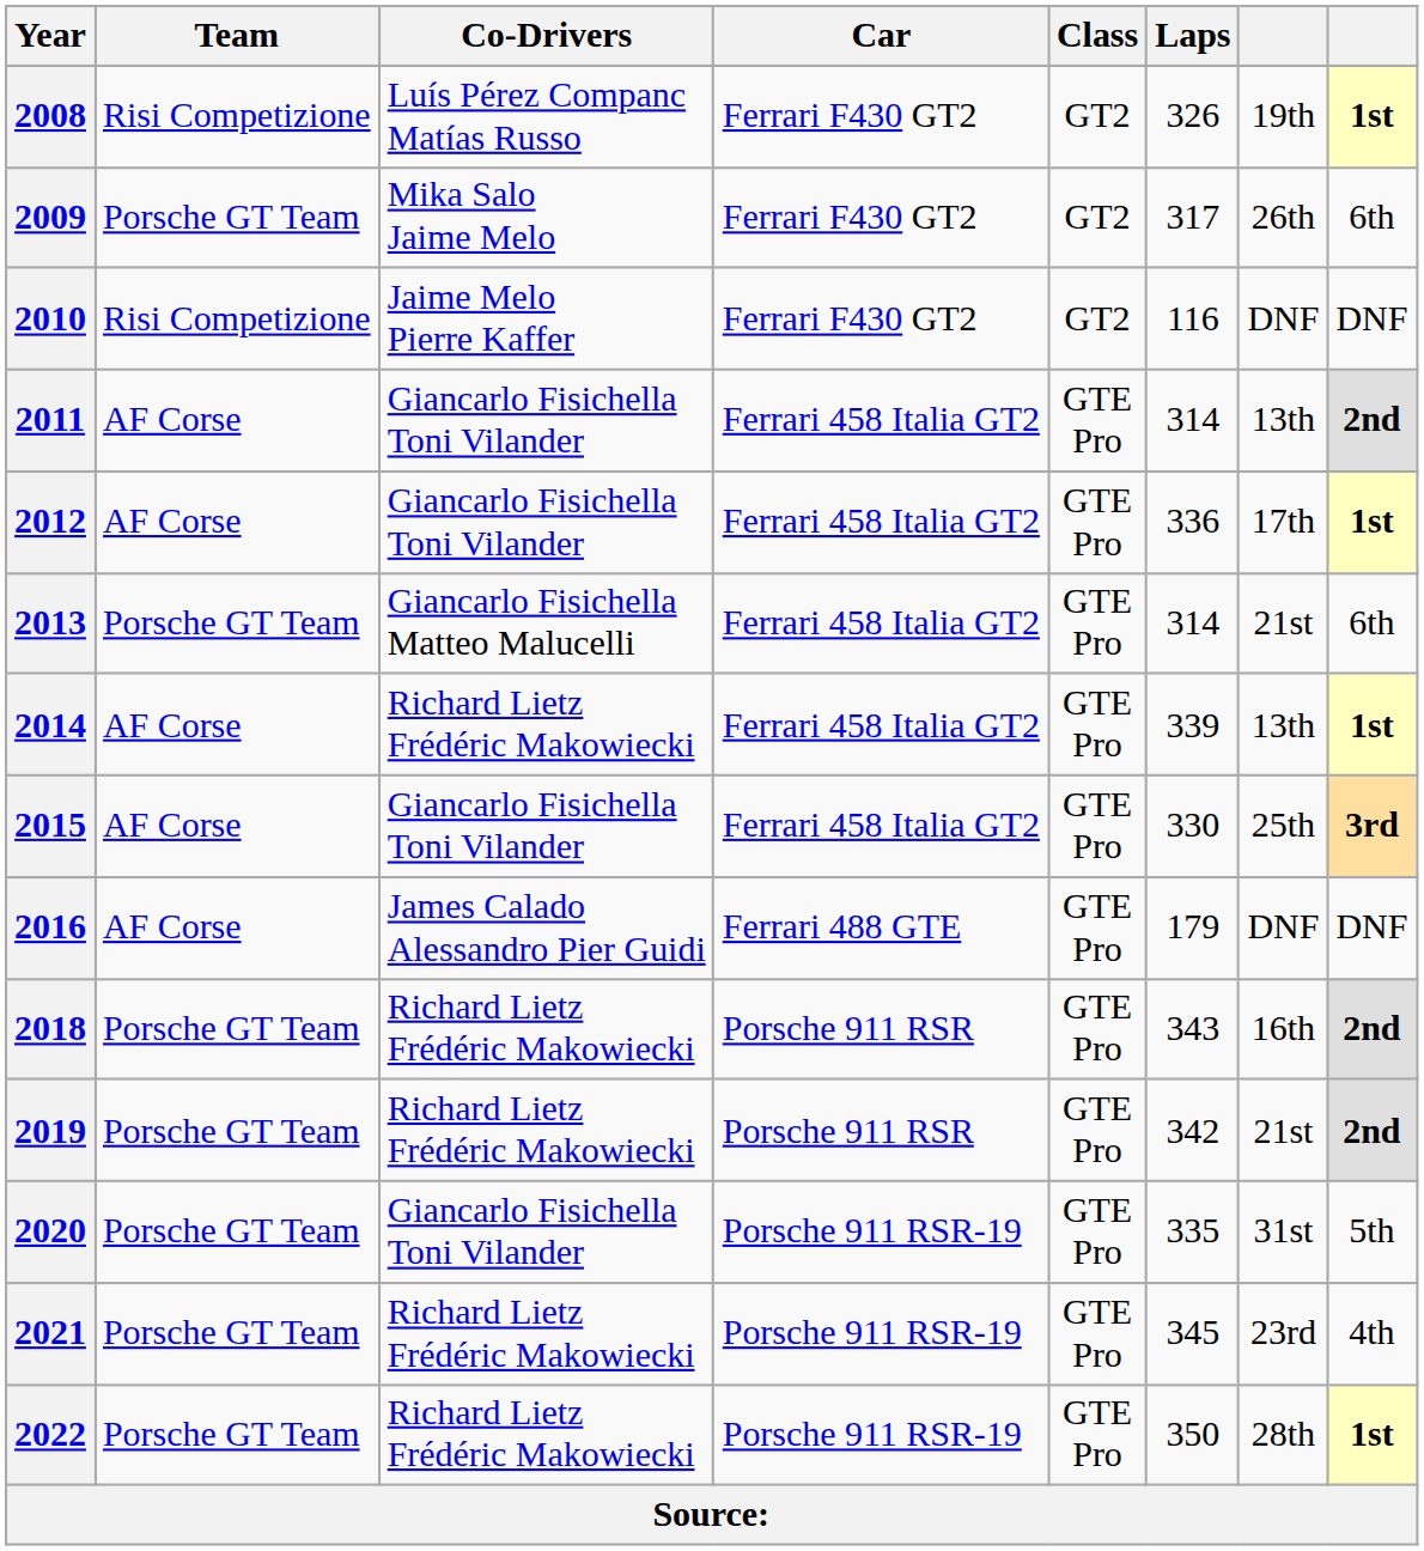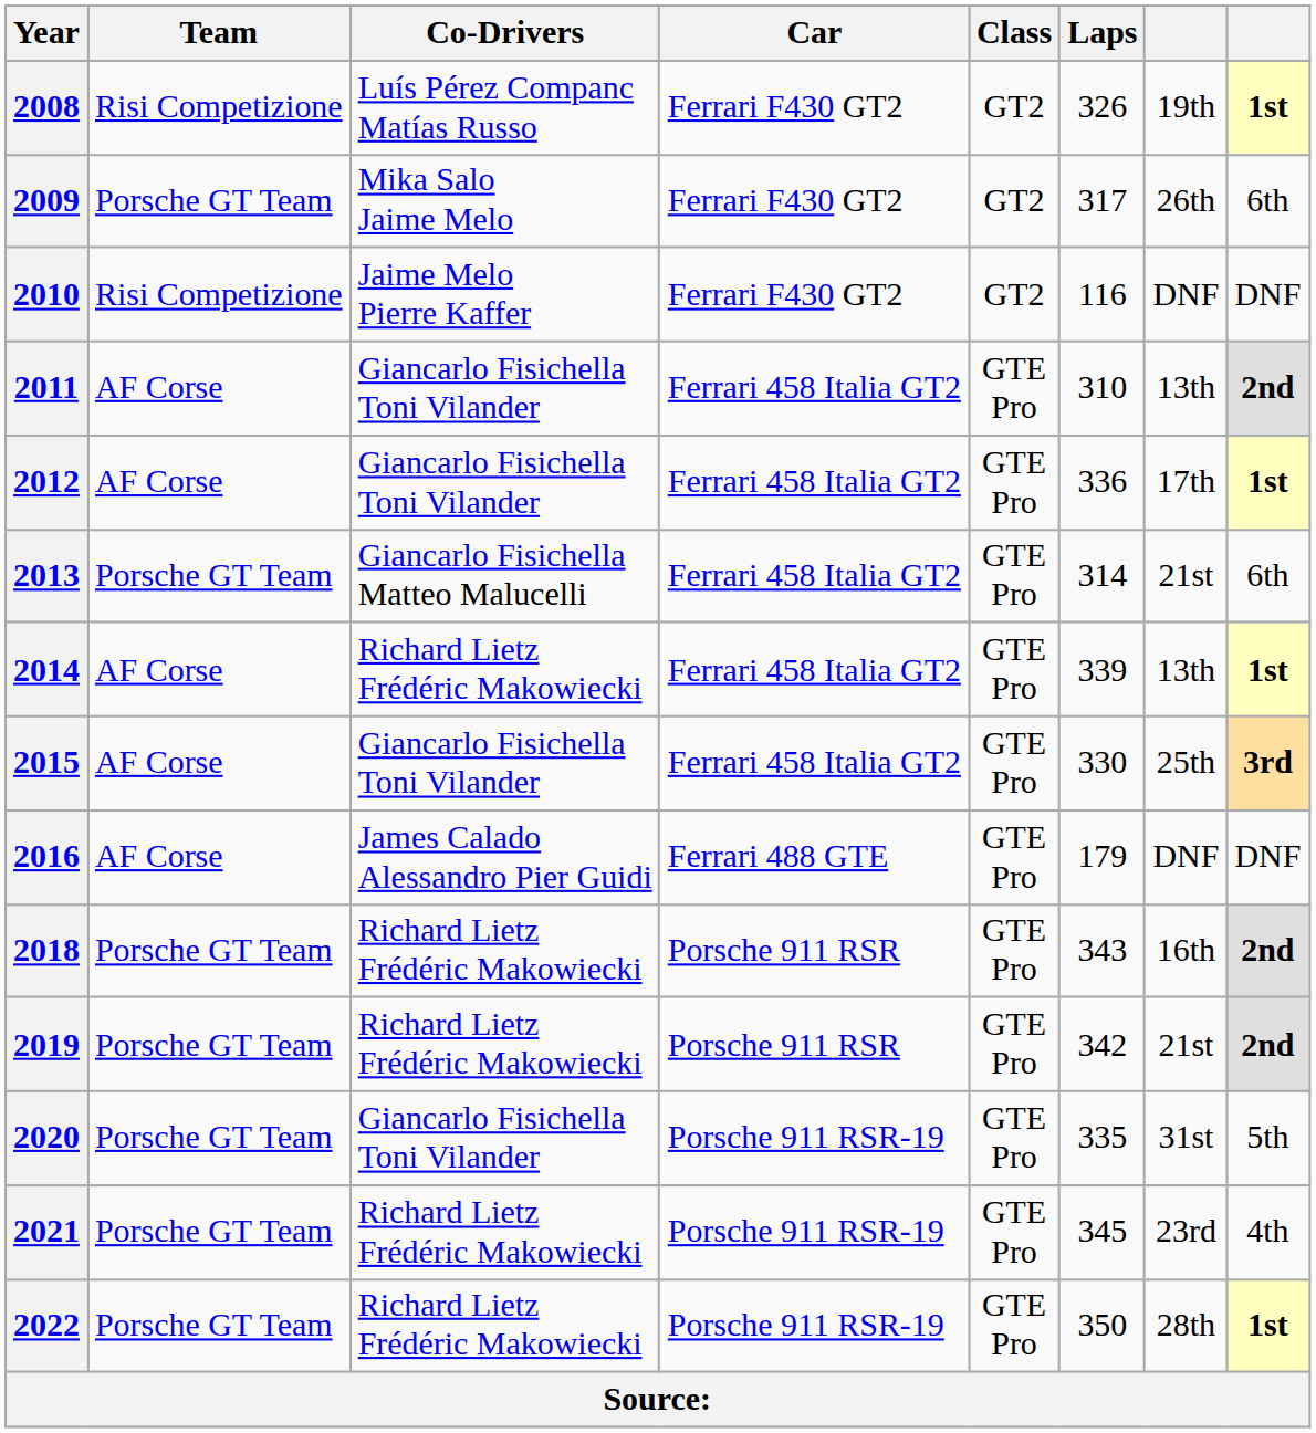 <table class="wikitable" style="text-align:center; font-size:90%">
 <tr>
 <th>Year</th>
 <th>Team</th>
 <th>Co-Drivers</th>
 <th>Car</th>
 <th>Class</th>
 <th>Laps</th>
 <th></th>
 <th></th>
 </tr>
 <tr>
 <th><a href='#'>2008</a></th>
 <td align="left"nowrap> <a href='#'>Risi Competizione</a></td>
 <td align="left"nowrap> <a href='#'>Luís Pérez Companc</a><br> <a href='#'>Matías Russo</a></td>
 <td align="left"nowrap><a href='#'>Ferrari F430</a> GT2</td>
 <td>GT2</td>
 <td>326</td>
 <td>19th</td>
 <td style="background:#FFFFBF;"><strong>1st</strong></td>
 </tr>
 <tr>
 <th><a href='#'>2009</a></th>
 <td align="left"nowrap> <a href='#'>Porsche GT Team</a></td>
 <td align="left"nowrap> <a href='#'>Mika Salo</a><br> <a href='#'>Jaime Melo</a></td>
 <td align="left"nowrap><a href='#'>Ferrari F430</a> GT2</td>
 <td>GT2</td>
 <td>317</td>
 <td>26th</td>
 <td>6th</td>
 </tr>
 <tr>
 <th><a href='#'>2010</a></th>
 <td align="left"nowrap> <a href='#'>Risi Competizione</a></td>
 <td align="left"nowrap> <a href='#'>Jaime Melo</a><br> <a href='#'>Pierre Kaffer</a></td>
 <td align="left"nowrap><a href='#'>Ferrari F430</a> GT2</td>
 <td>GT2</td>
 <td>116</td>
 <td>DNF</td>
 <td>DNF</td>
 </tr>
 <tr>
 <th><a href='#'>2011</a></th>
 <td align="left"nowrap> <a href='#'>AF Corse</a></td>
 <td align="left"nowrap> <a href='#'>Giancarlo Fisichella</a><br> <a href='#'>Toni Vilander</a></td>
 <td align="left"nowrap><a href='#'>Ferrari 458 Italia GT2</a></td>
 <td>GTE<br>Pro</td>
-<td>314</td>
+<td>310</td>
 <td>13th</td>
 <td style="background:#DFDFDF;"><strong>2nd</strong></td>
 </tr>
 <tr>
 <th><a href='#'>2012</a></th>
 <td align="left"nowrap> <a href='#'>AF Corse</a></td>
 <td align="left"nowrap> <a href='#'>Giancarlo Fisichella</a><br> <a href='#'>Toni Vilander</a></td>
 <td align="left"nowrap><a href='#'>Ferrari 458 Italia GT2</a></td>
 <td>GTE<br>Pro</td>
 <td>336</td>
 <td>17th</td>
 <td style="background:#FFFFBF;"><strong>1st</strong></td>
 </tr>
 <tr>
 <th><a href='#'>2013</a></th>
 <td align="left"nowrap> <a href='#'>Porsche GT Team</a></td>
 <td align="left"nowrap> <a href='#'>Giancarlo Fisichella</a><br> Matteo Malucelli</td>
 <td align="left"nowrap><a href='#'>Ferrari 458 Italia GT2</a></td>
 <td>GTE<br>Pro</td>
 <td>314</td>
 <td>21st</td>
 <td>6th</td>
 </tr>
 <tr>
 <th><a href='#'>2014</a></th>
 <td align="left"nowrap> <a href='#'>AF Corse</a></td>
 <td align="left"nowrap> <a href='#'>Richard Lietz</a><br> <a href='#'>Frédéric Makowiecki</a></td>
 <td align="left"nowrap><a href='#'>Ferrari 458 Italia GT2</a></td>
 <td>GTE<br>Pro</td>
 <td>339</td>
 <td>13th</td>
 <td style="background:#FFFFBF;"><strong>1st</strong></td>
 </tr>
 <tr>
 <th><a href='#'>2015</a></th>
 <td align="left"nowrap> <a href='#'>AF Corse</a></td>
 <td align="left"nowrap> <a href='#'>Giancarlo Fisichella</a><br> <a href='#'>Toni Vilander</a></td>
 <td align="left"nowrap><a href='#'>Ferrari 458 Italia GT2</a></td>
 <td>GTE<br>Pro</td>
 <td>330</td>
 <td>25th</td>
 <td style="background:#FFDF9F;"><strong>3rd</strong></td>
 </tr>
 <tr>
 <th><a href='#'>2016</a></th>
 <td align="left"nowrap> <a href='#'>AF Corse</a></td>
 <td align="left"nowrap> <a href='#'>James Calado</a><br> <a href='#'>Alessandro Pier Guidi</a></td>
 <td align="left"nowrap><a href='#'>Ferrari 488 GTE</a></td>
 <td>GTE<br>Pro</td>
 <td>179</td>
 <td>DNF</td>
 <td>DNF</td>
 </tr>
 <tr>
 <th><a href='#'>2018</a></th>
 <td align="left"nowrap> <a href='#'>Porsche GT Team</a></td>
 <td align="left"nowrap> <a href='#'>Richard Lietz</a><br> <a href='#'>Frédéric Makowiecki</a></td>
 <td align="left"nowrap><a href='#'>Porsche 911 RSR</a></td>
 <td>GTE<br>Pro</td>
 <td>343</td>
 <td>16th</td>
 <td style="background:#DFDFDF;"><strong>2nd</strong></td>
 </tr>
 <tr>
 <th><a href='#'>2019</a></th>
 <td align="left"nowrap> <a href='#'>Porsche GT Team</a></td>
 <td align="left"nowrap> <a href='#'>Richard Lietz</a><br> <a href='#'>Frédéric Makowiecki</a></td>
 <td align="left"nowrap><a href='#'>Porsche 911 RSR</a></td>
 <td>GTE<br>Pro</td>
 <td>342</td>
 <td>21st</td>
 <td style="background:#DFDFDF;"><strong>2nd</strong></td>
 </tr>
 <tr>
 <th><a href='#'>2020</a></th>
 <td align="left"nowrap> <a href='#'>Porsche GT Team</a></td>
 <td align="left"nowrap> <a href='#'>Giancarlo Fisichella</a><br> <a href='#'>Toni Vilander</a></td>
 <td align="left"nowrap><a href='#'>Porsche 911 RSR-19</a></td>
 <td>GTE<br>Pro</td>
 <td>335</td>
 <td>31st</td>
 <td>5th</td>
 </tr>
 <tr>
 <th><a href='#'>2021</a></th>
 <td align="left"nowrap> <a href='#'>Porsche GT Team</a></td>
 <td align="left"nowrap> <a href='#'>Richard Lietz</a><br> <a href='#'>Frédéric Makowiecki</a></td>
 <td align="left"nowrap><a href='#'>Porsche 911 RSR-19</a></td>
 <td>GTE<br>Pro</td>
 <td>345</td>
 <td>23rd</td>
 <td>4th</td>
 </tr>
 <tr>
 <th><a href='#'>2022</a></th>
 <td align="left"nowrap> <a href='#'>Porsche GT Team</a></td>
 <td align="left"nowrap> <a href='#'>Richard Lietz</a><br> <a href='#'>Frédéric Makowiecki</a></td>
 <td align="left"nowrap><a href='#'>Porsche 911 RSR-19</a></td>
 <td>GTE<br>Pro</td>
 <td>350</td>
 <td>28th</td>
 <td style="background:#FFFFBF;"><strong>1st</strong></td>
 </tr>
 <tr>
 <th colspan="8">Source:</th>
 </tr>
 </table>
